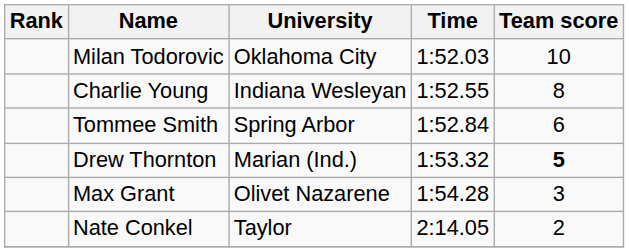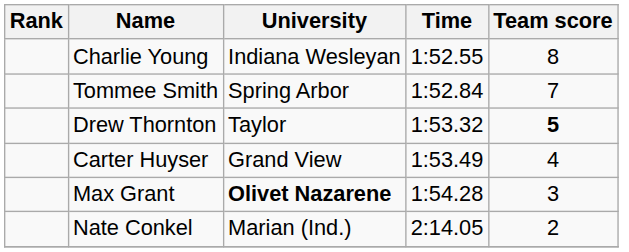 <table class="wikitable sortable" style="text-align:center">
 <tr>
 <th>Rank</th>
 <th>Name</th>
 <th>University</th>
 <th>Time</th>
 <th>Team score</th>
-</tr>
-<tr>
-<td></td>
-<td align=left>Milan Todorovic</td>
-<td align="left">Oklahoma City</td>
-<td>1:52.03</td>
-<td>10</td>
 </tr>
 <tr>
 <td></td>
 <td align=left>Charlie Young</td>
 <td align="left">Indiana Wesleyan</td>
 <td>1:52.55</td>
 <td>8</td>
 </tr>
 <tr>
 <td></td>
 <td align=left>Tommee Smith</td>
 <td align="left">Spring Arbor</td>
 <td>1:52.84</td>
-<td>6</td>
+<td>7</td>
 </tr>
 <tr>
 <td></td>
 <td align=left>Drew Thornton</td>
-<td align="left">Marian (Ind.)</td>
+<td align="left">Taylor</td>
 <td>1:53.32</td>
 <td><strong>5</strong></td>
 </tr>
 <tr>
 <td></td>
+<td align=left>Carter Huyser</td>
+<td align="left">Grand View</td>
+<td>1:53.49</td>
+<td>4</td>
+</tr>
+<tr>
+<td></td>
 <td align=left>Max Grant</td>
-<td align="left">Olivet Nazarene</td>
+<td align="left"><strong>Olivet Nazarene</strong></td>
 <td>1:54.28</td>
 <td>3</td>
 </tr>
 <tr>
 <td></td>
 <td align=left>Nate Conkel</td>
-<td align="left">Taylor</td>
+<td align="left">Marian (Ind.)</td>
 <td>2:14.05</td>
 <td>2</td>
 </tr>
 <tr>
 </tr>
 </table>
